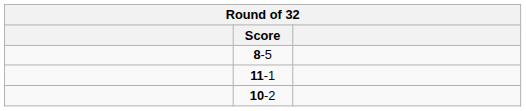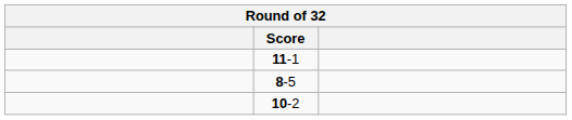 <table class="wikitable" style="text-align: center; font-size:90% ">
 <tr>
 <th colspan=3>Round of 32</th>
 </tr>
 <tr>
 <th align="right" width="250"></th>
 <th width="60">Score</th>
 <th align="left" width="250"></th>
 </tr>
 <tr>
 <td align=left><strong></strong></td>
-<td align=center><strong>8</strong>-5</td>
+<td align=center><strong>11</strong>-1</td>
 <td align=left></td>
 </tr>
 <tr>
 <td align=left><strong></strong></td>
-<td align=center><strong>11</strong>-1</td>
+<td align=center><strong>8</strong>-5</td>
 <td align=left></td>
 </tr>
 <tr>
 <td align=left><strong></strong></td>
 <td align=center><strong>10</strong>-2</td>
 <td align=left></td>
 </tr>
 </table>
